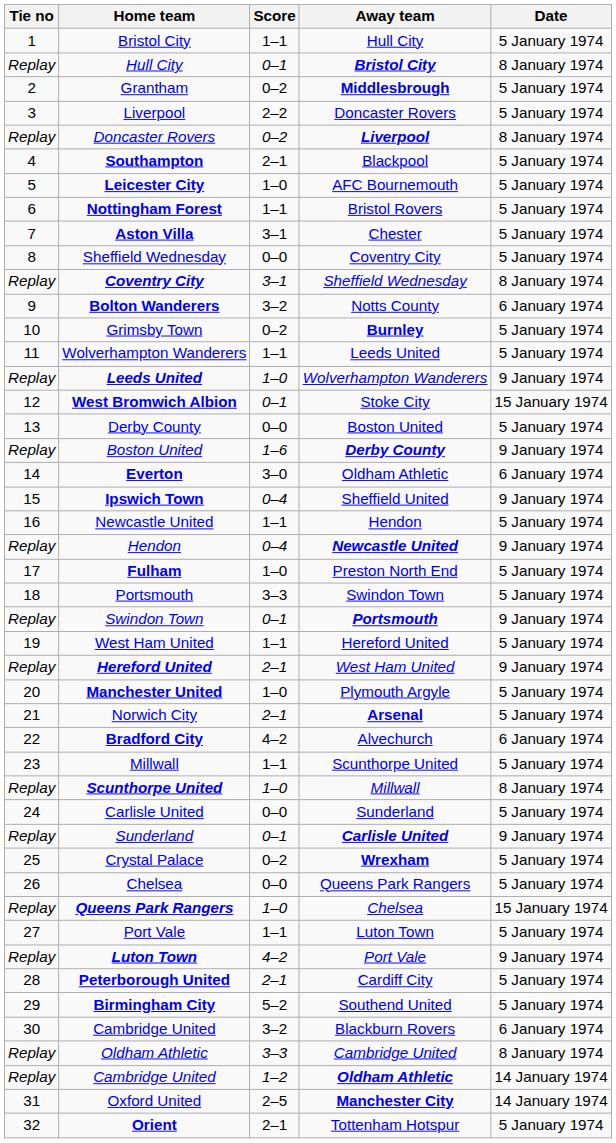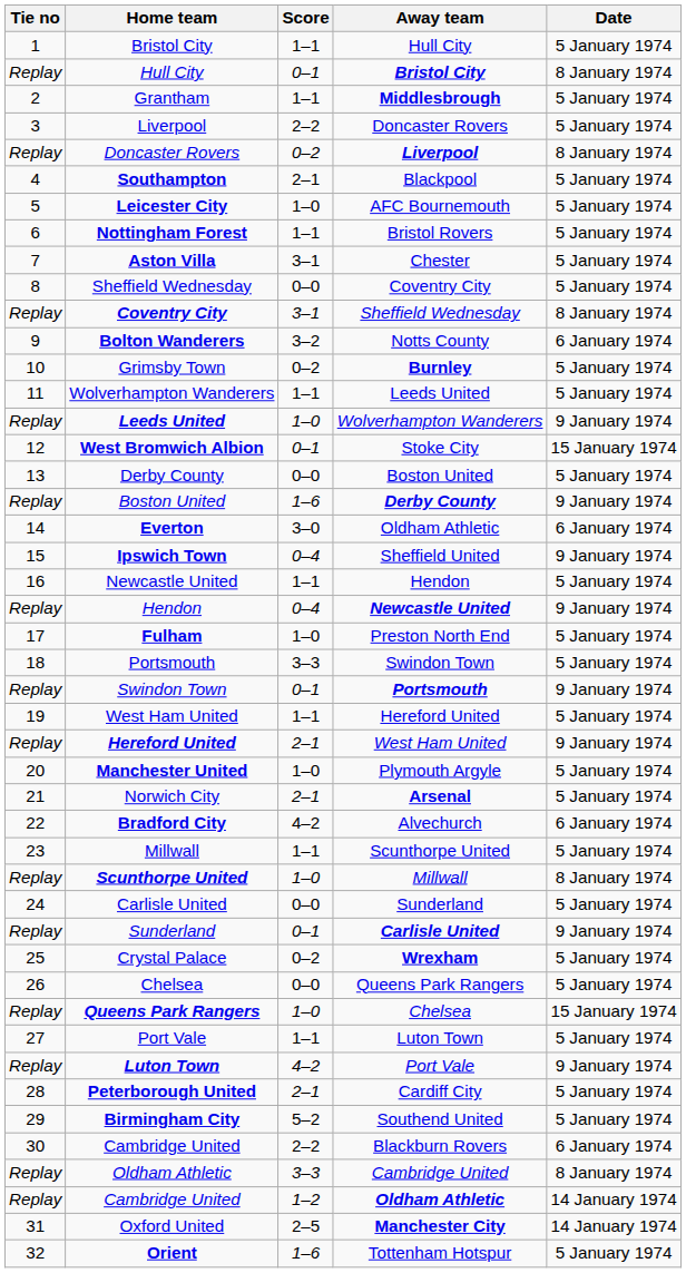 <table class="wikitable" style="text-align: center">
 <tr>
 <th>Tie no</th>
 <th>Home team</th>
 <th>Score</th>
 <th>Away team</th>
 <th>Date</th>
 </tr>
 <tr>
 <td>1</td>
 <td><a href='#'>Bristol City</a></td>
 <td>1–1</td>
 <td><a href='#'>Hull City</a></td>
 <td>5 January 1974</td>
 </tr>
 <tr>
 <td><em>Replay</em></td>
 <td><em><a href='#'>Hull City</a></em></td>
 <td><em>0–1</em></td>
 <td><strong><em><a href='#'>Bristol City</a></em></strong></td>
 <td>8 January 1974</td>
 </tr>
 <tr>
 <td>2</td>
 <td><a href='#'>Grantham</a></td>
-<td>0–2</td>
+<td>1–1</td>
 <td><strong><a href='#'>Middlesbrough</a></strong></td>
 <td>5 January 1974</td>
 </tr>
 <tr>
 <td>3</td>
 <td><a href='#'>Liverpool</a></td>
 <td>2–2</td>
 <td><a href='#'>Doncaster Rovers</a></td>
 <td>5 January 1974</td>
 </tr>
 <tr>
 <td><em>Replay</em></td>
 <td><em><a href='#'>Doncaster Rovers</a></em></td>
 <td><em>0–2</em></td>
 <td><strong><em><a href='#'>Liverpool</a></em></strong></td>
 <td>8 January 1974</td>
 </tr>
 <tr>
 <td>4</td>
 <td><strong><a href='#'>Southampton</a></strong></td>
 <td>2–1</td>
 <td><a href='#'>Blackpool</a></td>
 <td>5 January 1974</td>
 </tr>
 <tr>
 <td>5</td>
 <td><strong><a href='#'>Leicester City</a></strong></td>
 <td>1–0</td>
 <td><a href='#'>AFC Bournemouth</a></td>
 <td>5 January 1974</td>
 </tr>
 <tr>
 <td>6</td>
 <td><strong><a href='#'>Nottingham Forest</a></strong></td>
 <td>1–1</td>
 <td><a href='#'>Bristol Rovers</a></td>
 <td>5 January 1974</td>
 </tr>
 <tr>
 <td>7</td>
 <td><strong><a href='#'>Aston Villa</a></strong></td>
 <td>3–1</td>
 <td><a href='#'>Chester</a></td>
 <td>5 January 1974</td>
 </tr>
 <tr>
 <td>8</td>
 <td><a href='#'>Sheffield Wednesday</a></td>
 <td>0–0</td>
 <td><a href='#'>Coventry City</a></td>
 <td>5 January 1974</td>
 </tr>
 <tr>
 <td><em>Replay</em></td>
 <td><strong><em><a href='#'>Coventry City</a></em></strong></td>
 <td><em>3–1</em></td>
 <td><em><a href='#'>Sheffield Wednesday</a></em></td>
 <td>8 January 1974</td>
 </tr>
 <tr>
 <td>9</td>
 <td><strong><a href='#'>Bolton Wanderers</a></strong></td>
 <td>3–2</td>
 <td><a href='#'>Notts County</a></td>
 <td>6 January 1974</td>
 </tr>
 <tr>
 <td>10</td>
 <td><a href='#'>Grimsby Town</a></td>
 <td>0–2</td>
 <td><strong><a href='#'>Burnley</a></strong></td>
 <td>5 January 1974</td>
 </tr>
 <tr>
 <td>11</td>
 <td><a href='#'>Wolverhampton Wanderers</a></td>
 <td>1–1</td>
 <td><a href='#'>Leeds United</a></td>
 <td>5 January 1974</td>
 </tr>
 <tr>
 <td><em>Replay</em></td>
 <td><strong><em><a href='#'>Leeds United</a></em></strong></td>
 <td><em>1–0</em></td>
 <td><em><a href='#'>Wolverhampton Wanderers</a></em></td>
 <td>9 January 1974</td>
 </tr>
 <tr>
 <td>12</td>
 <td><strong><a href='#'>West Bromwich Albion</a></strong></td>
 <td><em>0–1</em></td>
 <td><a href='#'>Stoke City</a></td>
 <td>15 January 1974</td>
 </tr>
 <tr>
 <td>13</td>
 <td><a href='#'>Derby County</a></td>
 <td>0–0</td>
 <td><a href='#'>Boston United</a></td>
 <td>5 January 1974</td>
 </tr>
 <tr>
 <td><em>Replay</em></td>
 <td><em><a href='#'>Boston United</a></em></td>
 <td><em>1–6</em></td>
 <td><strong><em><a href='#'>Derby County</a></em></strong></td>
 <td>9 January 1974</td>
 </tr>
 <tr>
 <td>14</td>
 <td><strong><a href='#'>Everton</a></strong></td>
 <td>3–0</td>
 <td><a href='#'>Oldham Athletic</a></td>
 <td>6 January 1974</td>
 </tr>
 <tr>
 <td>15</td>
 <td><strong><a href='#'>Ipswich Town</a></strong></td>
 <td><em>0–4</em></td>
 <td><a href='#'>Sheffield United</a></td>
 <td>9 January 1974</td>
 </tr>
 <tr>
 <td>16</td>
 <td><a href='#'>Newcastle United</a></td>
 <td>1–1</td>
 <td><a href='#'>Hendon</a></td>
 <td>5 January 1974</td>
 </tr>
 <tr>
 <td><em>Replay</em></td>
 <td><em><a href='#'>Hendon</a></em></td>
 <td><em>0–4</em></td>
 <td><strong><em><a href='#'>Newcastle United</a></em></strong></td>
 <td>9 January 1974</td>
 </tr>
 <tr>
 <td>17</td>
 <td><strong><a href='#'>Fulham</a></strong></td>
 <td>1–0</td>
 <td><a href='#'>Preston North End</a></td>
 <td>5 January 1974</td>
 </tr>
 <tr>
 <td>18</td>
 <td><a href='#'>Portsmouth</a></td>
 <td>3–3</td>
 <td><a href='#'>Swindon Town</a></td>
 <td>5 January 1974</td>
 </tr>
 <tr>
 <td><em>Replay</em></td>
 <td><em><a href='#'>Swindon Town</a></em></td>
 <td><em>0–1</em></td>
 <td><strong><em><a href='#'>Portsmouth</a></em></strong></td>
 <td>9 January 1974</td>
 </tr>
 <tr>
 <td>19</td>
 <td><a href='#'>West Ham United</a></td>
 <td>1–1</td>
 <td><a href='#'>Hereford United</a></td>
 <td>5 January 1974</td>
 </tr>
 <tr>
 <td><em>Replay</em></td>
 <td><strong><em><a href='#'>Hereford United</a></em></strong></td>
 <td><em>2–1</em></td>
 <td><em><a href='#'>West Ham United</a></em></td>
 <td>9 January 1974</td>
 </tr>
 <tr>
 <td>20</td>
 <td><strong><a href='#'>Manchester United</a></strong></td>
 <td>1–0</td>
 <td><a href='#'>Plymouth Argyle</a></td>
 <td>5 January 1974</td>
 </tr>
 <tr>
 <td>21</td>
 <td><a href='#'>Norwich City</a></td>
 <td><em>2–1</em></td>
 <td><strong><a href='#'>Arsenal</a></strong></td>
 <td>5 January 1974</td>
 </tr>
 <tr>
 <td>22</td>
 <td><strong><a href='#'>Bradford City</a></strong></td>
 <td>4–2</td>
 <td><a href='#'>Alvechurch</a></td>
 <td>6 January 1974</td>
 </tr>
 <tr>
 <td>23</td>
 <td><a href='#'>Millwall</a></td>
 <td>1–1</td>
 <td><a href='#'>Scunthorpe United</a></td>
 <td>5 January 1974</td>
 </tr>
 <tr>
 <td><em>Replay</em></td>
 <td><strong><em><a href='#'>Scunthorpe United</a></em></strong></td>
 <td><em>1–0</em></td>
 <td><em><a href='#'>Millwall</a></em></td>
 <td>8 January 1974</td>
 </tr>
 <tr>
 <td>24</td>
 <td><a href='#'>Carlisle United</a></td>
 <td>0–0</td>
 <td><a href='#'>Sunderland</a></td>
 <td>5 January 1974</td>
 </tr>
 <tr>
 <td><em>Replay</em></td>
 <td><em><a href='#'>Sunderland</a></em></td>
 <td><em>0–1</em></td>
 <td><strong><em><a href='#'>Carlisle United</a></em></strong></td>
 <td>9 January 1974</td>
 </tr>
 <tr>
 <td>25</td>
 <td><a href='#'>Crystal Palace</a></td>
 <td>0–2</td>
 <td><strong><a href='#'>Wrexham</a></strong></td>
 <td>5 January 1974</td>
 </tr>
 <tr>
 <td>26</td>
 <td><a href='#'>Chelsea</a></td>
 <td>0–0</td>
 <td><a href='#'>Queens Park Rangers</a></td>
 <td>5 January 1974</td>
 </tr>
 <tr>
 <td><em>Replay</em></td>
 <td><strong><em><a href='#'>Queens Park Rangers</a></em></strong></td>
 <td><em>1–0</em></td>
 <td><em><a href='#'>Chelsea</a></em></td>
 <td>15 January 1974</td>
 </tr>
 <tr>
 <td>27</td>
 <td><a href='#'>Port Vale</a></td>
 <td>1–1</td>
 <td><a href='#'>Luton Town</a></td>
 <td>5 January 1974</td>
 </tr>
 <tr>
 <td><em>Replay</em></td>
 <td><strong><em><a href='#'>Luton Town</a></em></strong></td>
 <td><em>4–2</em></td>
 <td><em><a href='#'>Port Vale</a></em></td>
 <td>9 January 1974</td>
 </tr>
 <tr>
 <td>28</td>
 <td><strong><a href='#'>Peterborough United</a></strong></td>
 <td><em>2–1</em></td>
 <td><a href='#'>Cardiff City</a></td>
 <td>5 January 1974</td>
 </tr>
 <tr>
 <td>29</td>
 <td><strong><a href='#'>Birmingham City</a></strong></td>
 <td>5–2</td>
 <td><a href='#'>Southend United</a></td>
 <td>5 January 1974</td>
 </tr>
 <tr>
 <td>30</td>
 <td><a href='#'>Cambridge United</a></td>
-<td>3–2</td>
+<td>2–2</td>
 <td><a href='#'>Blackburn Rovers</a></td>
 <td>6 January 1974</td>
 </tr>
 <tr>
 <td><em>Replay</em></td>
 <td><em><a href='#'>Oldham Athletic</a></em></td>
 <td><em>3–3</em></td>
 <td><em><a href='#'>Cambridge United</a></em></td>
 <td>8 January 1974</td>
 </tr>
 <tr>
 <td><em>Replay</em></td>
 <td><em><a href='#'>Cambridge United</a></em></td>
 <td><em>1–2</em></td>
 <td><strong><em><a href='#'>Oldham Athletic</a></em></strong></td>
 <td>14 January 1974</td>
 </tr>
 <tr>
 <td>31</td>
 <td><a href='#'>Oxford United</a></td>
 <td>2–5</td>
 <td><strong><a href='#'>Manchester City</a></strong></td>
 <td>14 January 1974</td>
 </tr>
 <tr>
 <td>32</td>
 <td><strong><a href='#'>Orient</a></strong></td>
-<td>2–1</td>
+<td><em>1–6</em></td>
 <td><a href='#'>Tottenham Hotspur</a></td>
 <td>5 January 1974</td>
 </tr>
 </table>
